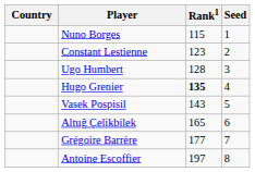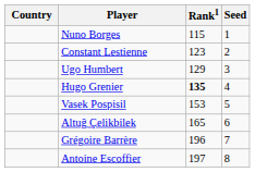 <table class="sortable wikitable">
 <tr>
 <th width="70">Country</th>
 <th width="175">Player</th>
 <th>Rank<sup>1</sup></th>
 <th>Seed</th>
 </tr>
 <tr>
 <td></td>
 <td><a href='#'>Nuno Borges</a></td>
 <td>115</td>
 <td>1</td>
 </tr>
 <tr>
 <td></td>
 <td><a href='#'>Constant Lestienne</a></td>
 <td>123</td>
 <td>2</td>
 </tr>
 <tr>
 <td></td>
 <td><a href='#'>Ugo Humbert</a></td>
-<td>128</td>
+<td>129</td>
 <td>3</td>
 </tr>
 <tr>
 <td></td>
 <td><a href='#'>Hugo Grenier</a></td>
 <td><strong>135</strong></td>
 <td>4</td>
 </tr>
 <tr>
 <td></td>
 <td><a href='#'>Vasek Pospisil</a></td>
-<td>143</td>
+<td>153</td>
 <td>5</td>
 </tr>
 <tr>
 <td></td>
 <td><a href='#'>Altuğ Çelikbilek</a></td>
 <td>165</td>
 <td>6</td>
 </tr>
 <tr>
 <td></td>
 <td><a href='#'>Grégoire Barrère</a></td>
-<td>177</td>
+<td>196</td>
 <td>7</td>
 </tr>
 <tr>
 <td></td>
 <td><a href='#'>Antoine Escoffier</a></td>
 <td>197</td>
 <td>8</td>
 </tr>
 </table>
